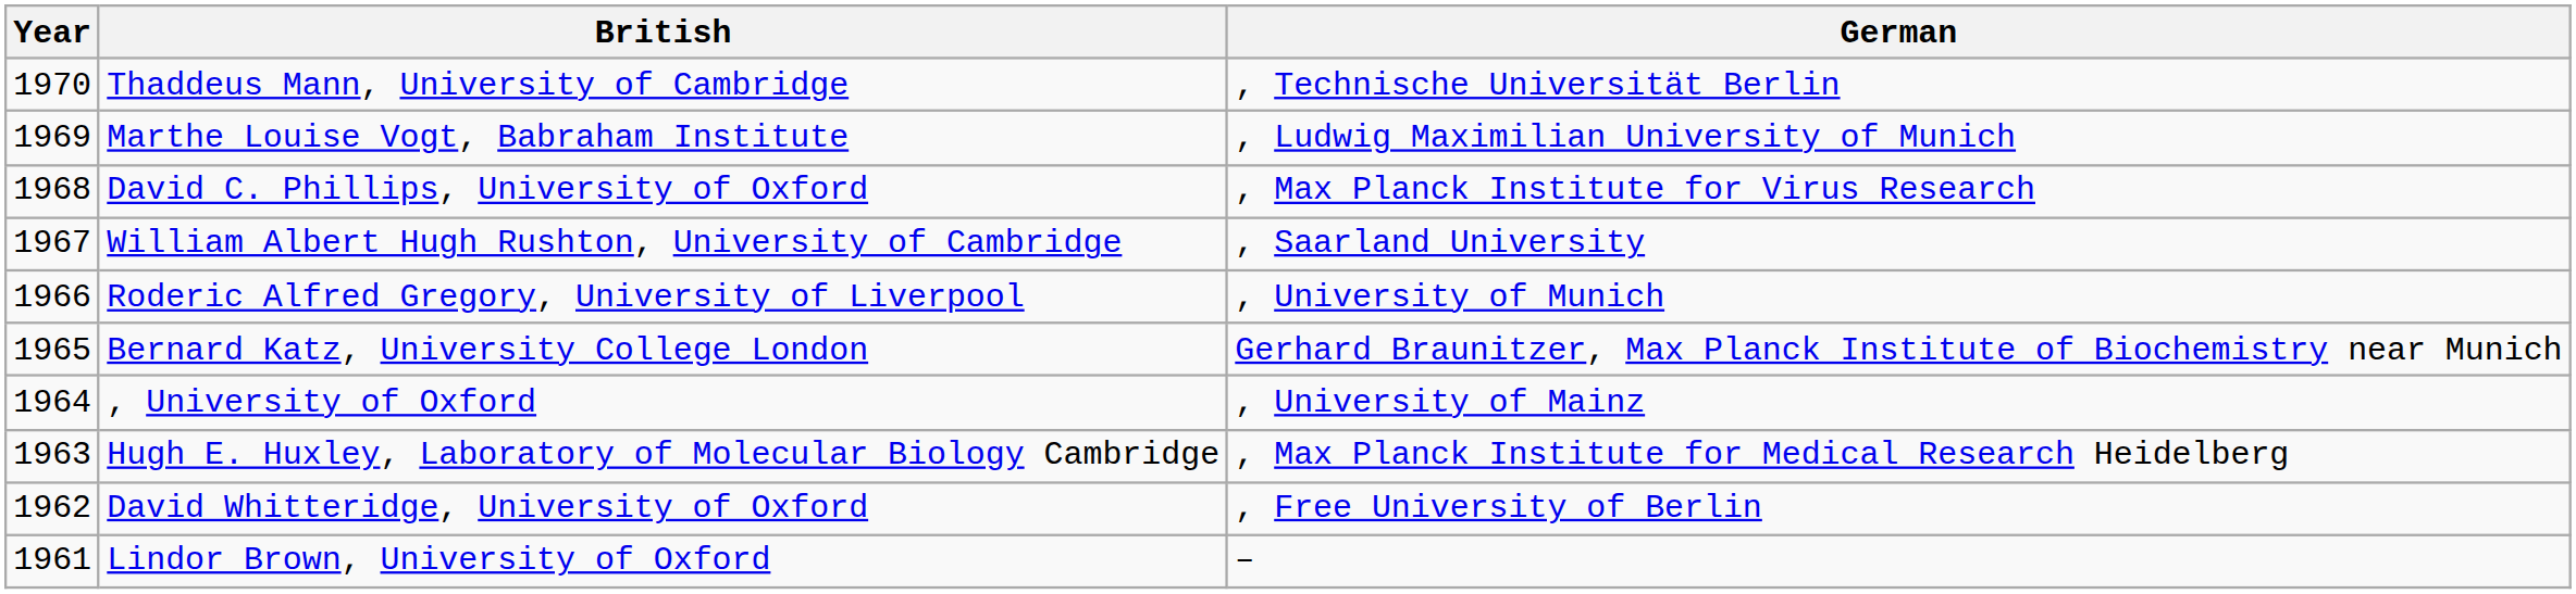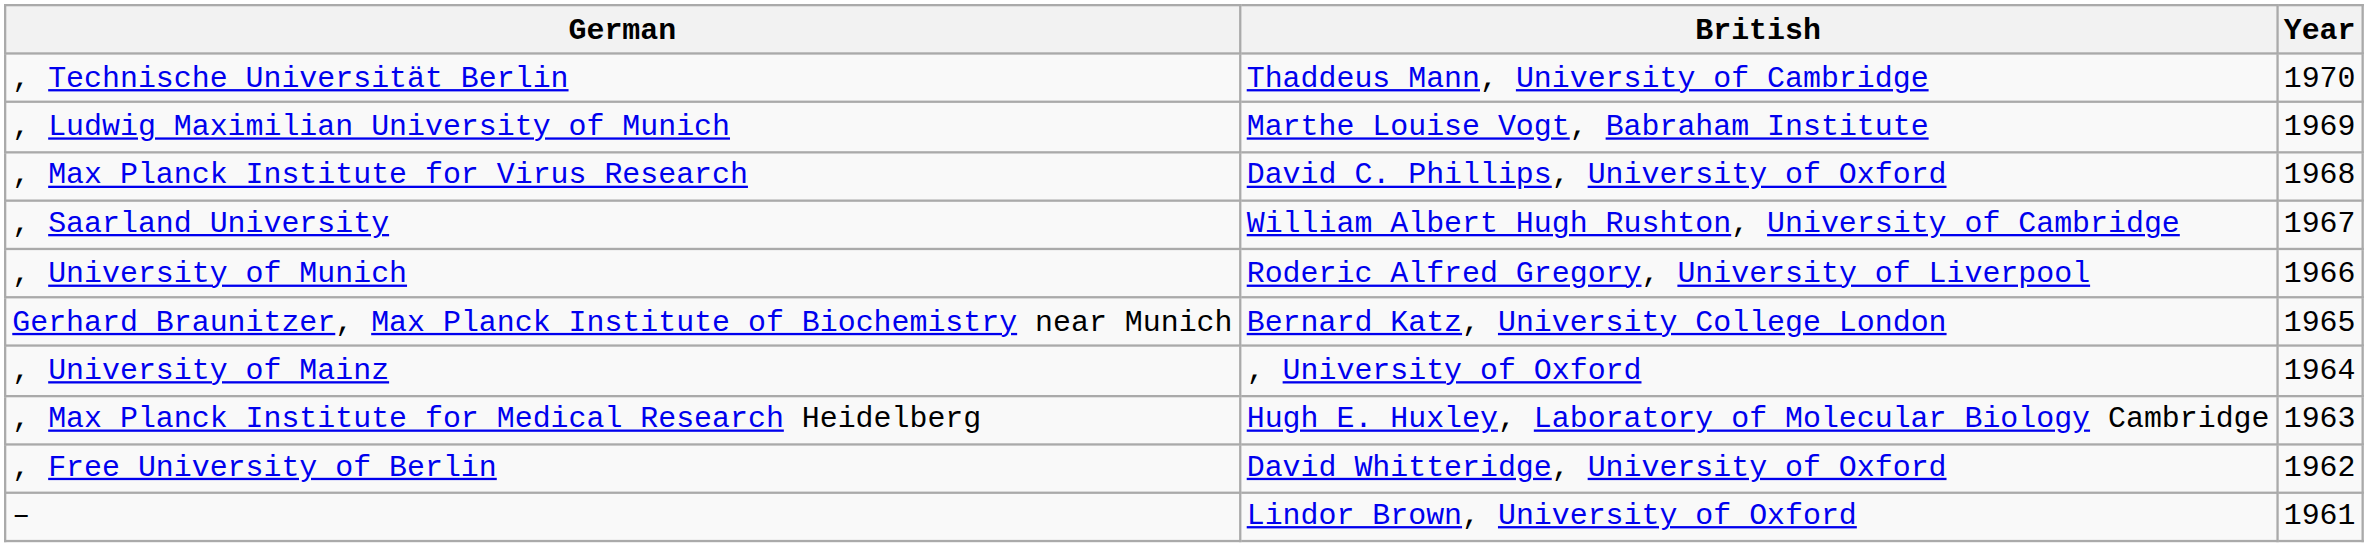 <table class="wikitable">
 <tr>
+<th>German</th>
+<th>British</th>
 <th>Year</th>
-<th>British</th>
-<th>German</th>
 </tr>
 <tr>
+<td>, <a href='#'>Technische Universität Berlin</a></td>
+<td><a href='#'>Thaddeus Mann</a>, <a href='#'>University of Cambridge</a></td>
 <td>1970</td>
-<td><a href='#'>Thaddeus Mann</a>, <a href='#'>University of Cambridge</a></td>
-<td>, <a href='#'>Technische Universität Berlin</a></td>
 </tr>
 <tr>
+<td>, <a href='#'>Ludwig Maximilian University of Munich</a></td>
+<td><a href='#'>Marthe Louise Vogt</a>, <a href='#'>Babraham Institute</a></td>
 <td>1969</td>
-<td><a href='#'>Marthe Louise Vogt</a>, <a href='#'>Babraham Institute</a></td>
-<td>, <a href='#'>Ludwig Maximilian University of Munich</a></td>
 </tr>
 <tr>
+<td>, <a href='#'>Max Planck Institute for Virus Research</a></td>
+<td><a href='#'>David C. Phillips</a>, <a href='#'>University of Oxford</a></td>
 <td>1968</td>
-<td><a href='#'>David C. Phillips</a>, <a href='#'>University of Oxford</a></td>
-<td>, <a href='#'>Max Planck Institute for Virus Research</a></td>
 </tr>
 <tr>
+<td>, <a href='#'>Saarland University</a></td>
+<td><a href='#'>William Albert Hugh Rushton</a>, <a href='#'>University of Cambridge</a></td>
 <td>1967</td>
-<td><a href='#'>William Albert Hugh Rushton</a>, <a href='#'>University of Cambridge</a></td>
-<td>, <a href='#'>Saarland University</a></td>
 </tr>
 <tr>
+<td>, <a href='#'>University of Munich</a></td>
+<td><a href='#'>Roderic Alfred Gregory</a>, <a href='#'>University of Liverpool</a></td>
 <td>1966</td>
-<td><a href='#'>Roderic Alfred Gregory</a>, <a href='#'>University of Liverpool</a></td>
-<td>, <a href='#'>University of Munich</a></td>
 </tr>
 <tr>
+<td><a href='#'>Gerhard Braunitzer</a>, <a href='#'>Max Planck Institute of Biochemistry</a> near Munich</td>
+<td><a href='#'>Bernard Katz</a>, <a href='#'>University College London</a></td>
 <td>1965</td>
-<td><a href='#'>Bernard Katz</a>, <a href='#'>University College London</a></td>
-<td><a href='#'>Gerhard Braunitzer</a>, <a href='#'>Max Planck Institute of Biochemistry</a> near Munich</td>
 </tr>
 <tr>
+<td>, <a href='#'>University of Mainz</a></td>
+<td>, <a href='#'>University of Oxford</a></td>
 <td>1964</td>
-<td>, <a href='#'>University of Oxford</a></td>
-<td>, <a href='#'>University of Mainz</a></td>
 </tr>
 <tr>
+<td>, <a href='#'>Max Planck Institute for Medical Research</a> Heidelberg</td>
+<td><a href='#'>Hugh E. Huxley</a>, <a href='#'>Laboratory of Molecular Biology</a> Cambridge</td>
 <td>1963</td>
-<td><a href='#'>Hugh E. Huxley</a>, <a href='#'>Laboratory of Molecular Biology</a> Cambridge</td>
-<td>, <a href='#'>Max Planck Institute for Medical Research</a> Heidelberg</td>
 </tr>
 <tr>
+<td>, <a href='#'>Free University of Berlin</a></td>
+<td><a href='#'>David Whitteridge</a>, <a href='#'>University of Oxford</a></td>
 <td>1962</td>
-<td><a href='#'>David Whitteridge</a>, <a href='#'>University of Oxford</a></td>
-<td>, <a href='#'>Free University of Berlin</a></td>
 </tr>
 <tr>
+<td>–</td>
+<td><a href='#'>Lindor Brown</a>, <a href='#'>University of Oxford</a></td>
 <td>1961</td>
-<td><a href='#'>Lindor Brown</a>, <a href='#'>University of Oxford</a></td>
-<td>–</td>
 </tr>
 </table>
